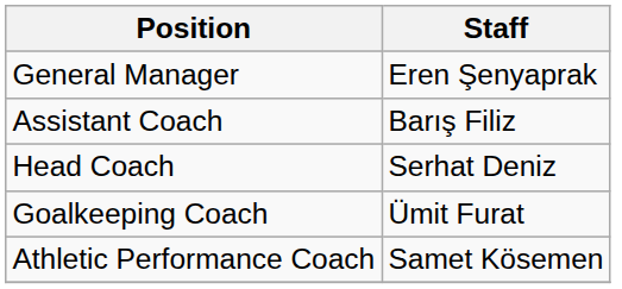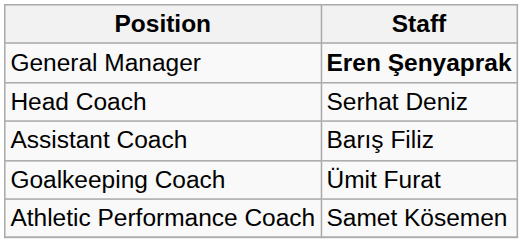 <table class="wikitable">
 <tr>
 <th>Position</th>
 <th>Staff</th>
 </tr>
 <tr>
 <td>General Manager</td>
-<td> Eren Şenyaprak</td>
+<td><strong> Eren Şenyaprak</strong></td>
+</tr>
+<tr>
+<td>Head Coach</td>
+<td> Serhat Deniz</td>
 </tr>
 <tr>
 <td>Assistant Coach</td>
 <td> Barış Filiz</td>
-</tr>
-<tr>
-<td>Head Coach</td>
-<td> Serhat Deniz</td>
 </tr>
 <tr>
 <td>Goalkeeping Coach</td>
 <td> Ümit Furat</td>
 </tr>
 <tr>
 <td>Athletic Performance Coach</td>
 <td> Samet Kösemen</td>
 </tr>
 <tr>
 </tr>
 </table>
